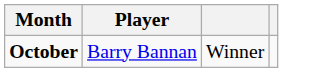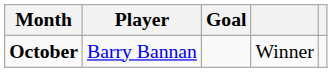 <table class="wikitable" style="text-align:left">
 <tr>
 <th>Month</th>
 <th>Player</th>
+<th>Goal</th>
 <th></th>
 <th></th>
 </tr>
 <tr>
 <td align="center"><strong>October</strong></td>
 <td> <a href='#'>Barry Bannan</a></td>
+<td></td>
 <td>Winner</td>
 <td></td>
 </tr>
 </table>
